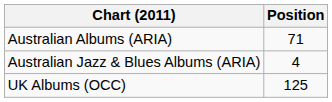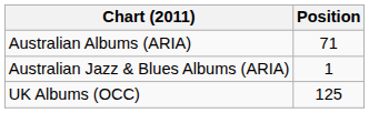 <table class="wikitable sortable">
 <tr>
 <th>Chart (2011)</th>
 <th>Position</th>
 </tr>
 <tr>
 <td>Australian Albums (ARIA)</td>
 <td style="text-align:center;">71</td>
 </tr>
 <tr>
 <td>Australian Jazz & Blues Albums (ARIA)</td>
-<td style="text-align:center;">4</td>
+<td style="text-align:center;">1</td>
 </tr>
 <tr>
 <td>UK Albums (OCC)</td>
 <td style="text-align:center;">125</td>
 </tr>
 </table>
